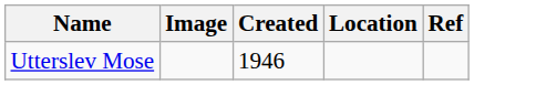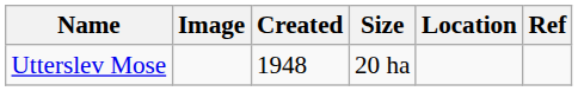 <table class="wikitable sortable">
 <tr>
 <th>Name</th>
 <th>Image</th>
 <th>Created</th>
+<th>Size</th>
 <th>Location</th>
 <th>Ref</th>
 </tr>
 <tr>
 <td><a href='#'>Utterslev Mose</a></td>
 <td></td>
-<td>1946</td>
+<td>1948</td>
+<td>20 ha</td>
 <td></td>
 <td></td>
 </tr>
 </table>
